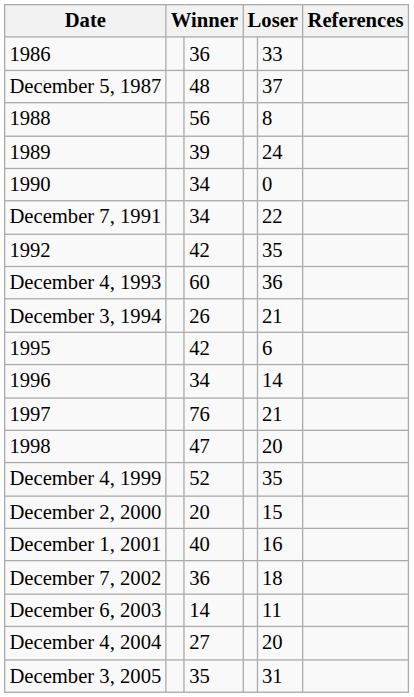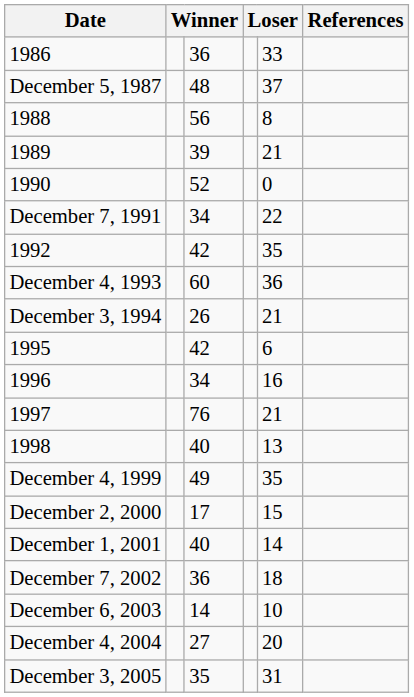 <table class="wikitable">
 <tr>
 <th>Date</th>
 <th colspan="2">Winner</th>
 <th colspan="2">Loser</th>
 <th>References</th>
 </tr>
 <tr>
 <td>1986</td>
 <td><strong></strong></td>
 <td>36</td>
 <td></td>
 <td>33</td>
 <td></td>
 </tr>
 <tr>
 <td>December 5, 1987</td>
 <td><strong></strong></td>
 <td>48</td>
 <td></td>
 <td>37</td>
 <td></td>
 </tr>
 <tr>
 <td>1988</td>
 <td><strong></strong></td>
 <td>56</td>
 <td></td>
 <td>8</td>
 <td></td>
 </tr>
 <tr>
 <td>1989</td>
 <td><strong></strong></td>
 <td>39</td>
 <td></td>
-<td>24</td>
+<td>21</td>
 <td></td>
 </tr>
 <tr>
 <td>1990</td>
 <td><strong></strong></td>
-<td>34</td>
+<td>52</td>
 <td></td>
 <td>0</td>
 <td></td>
 </tr>
 <tr>
 <td>December 7, 1991</td>
 <td><strong></strong></td>
 <td>34</td>
 <td></td>
 <td>22</td>
 <td></td>
 </tr>
 <tr>
 <td>1992</td>
 <td><strong></strong></td>
 <td>42</td>
 <td></td>
 <td>35</td>
 <td></td>
 </tr>
 <tr>
 <td>December 4, 1993</td>
 <td><strong></strong></td>
 <td>60</td>
 <td></td>
 <td>36</td>
 <td></td>
 </tr>
 <tr>
 <td>December 3, 1994</td>
 <td><strong></strong></td>
 <td>26</td>
 <td></td>
 <td>21</td>
 <td></td>
 </tr>
 <tr>
 <td>1995</td>
 <td><strong></strong></td>
 <td>42</td>
 <td></td>
 <td>6</td>
 <td></td>
 </tr>
 <tr>
 <td>1996</td>
 <td><strong></strong></td>
 <td>34</td>
 <td></td>
-<td>14</td>
+<td>16</td>
 <td></td>
 </tr>
 <tr>
 <td>1997</td>
 <td><strong></strong></td>
 <td>76</td>
 <td></td>
 <td>21</td>
 <td></td>
 </tr>
 <tr>
 <td>1998</td>
 <td><strong></strong></td>
-<td>47</td>
+<td>40</td>
 <td></td>
-<td>20</td>
+<td>13</td>
 <td></td>
 </tr>
 <tr>
 <td>December 4, 1999</td>
 <td><strong></strong></td>
-<td>52</td>
+<td>49</td>
 <td></td>
 <td>35</td>
 <td></td>
 </tr>
 <tr>
 <td>December 2, 2000</td>
 <td><strong></strong></td>
-<td>20</td>
+<td>17</td>
 <td></td>
 <td>15</td>
 <td></td>
 </tr>
 <tr>
 <td>December 1, 2001</td>
 <td><strong></strong></td>
 <td>40</td>
 <td></td>
-<td>16</td>
+<td>14</td>
 <td></td>
 </tr>
 <tr>
 <td>December 7, 2002</td>
 <td><strong></strong></td>
 <td>36</td>
 <td></td>
 <td>18</td>
 <td></td>
 </tr>
 <tr>
 <td>December 6, 2003</td>
 <td><strong></strong></td>
 <td>14</td>
 <td></td>
-<td>11</td>
+<td>10</td>
 <td></td>
 </tr>
 <tr>
 <td>December 4, 2004</td>
 <td><strong></strong></td>
 <td>27</td>
 <td></td>
 <td>20</td>
 <td></td>
 </tr>
 <tr>
 <td>December 3, 2005</td>
 <td><strong></strong></td>
 <td>35</td>
 <td></td>
 <td>31</td>
 <td></td>
 </tr>
 </table>
